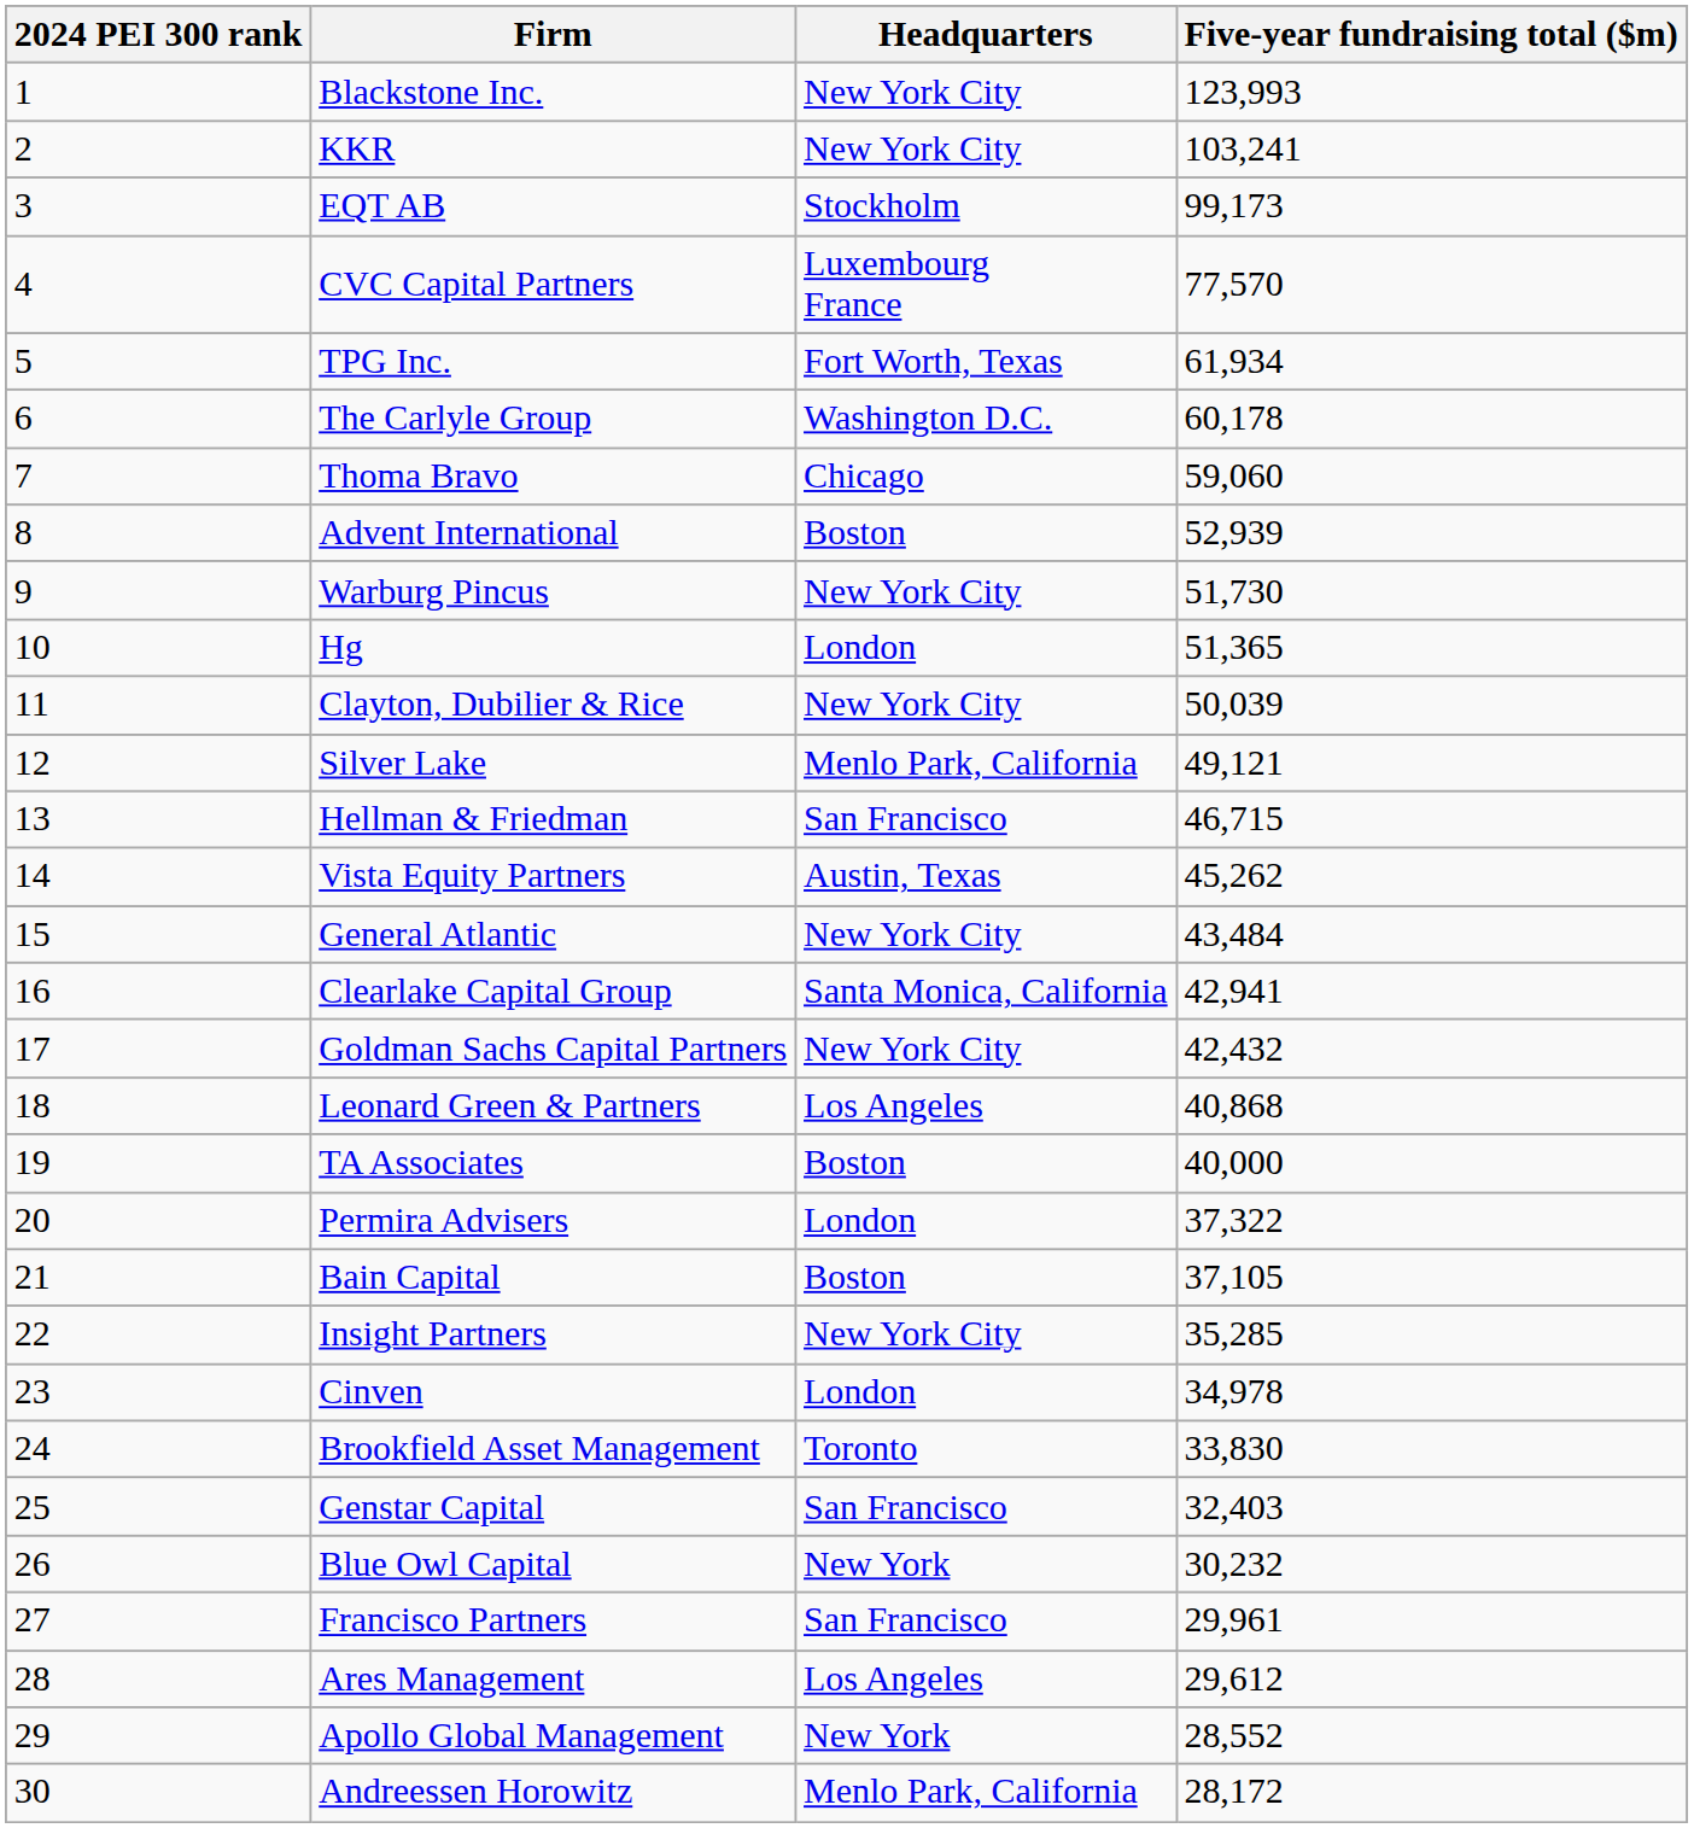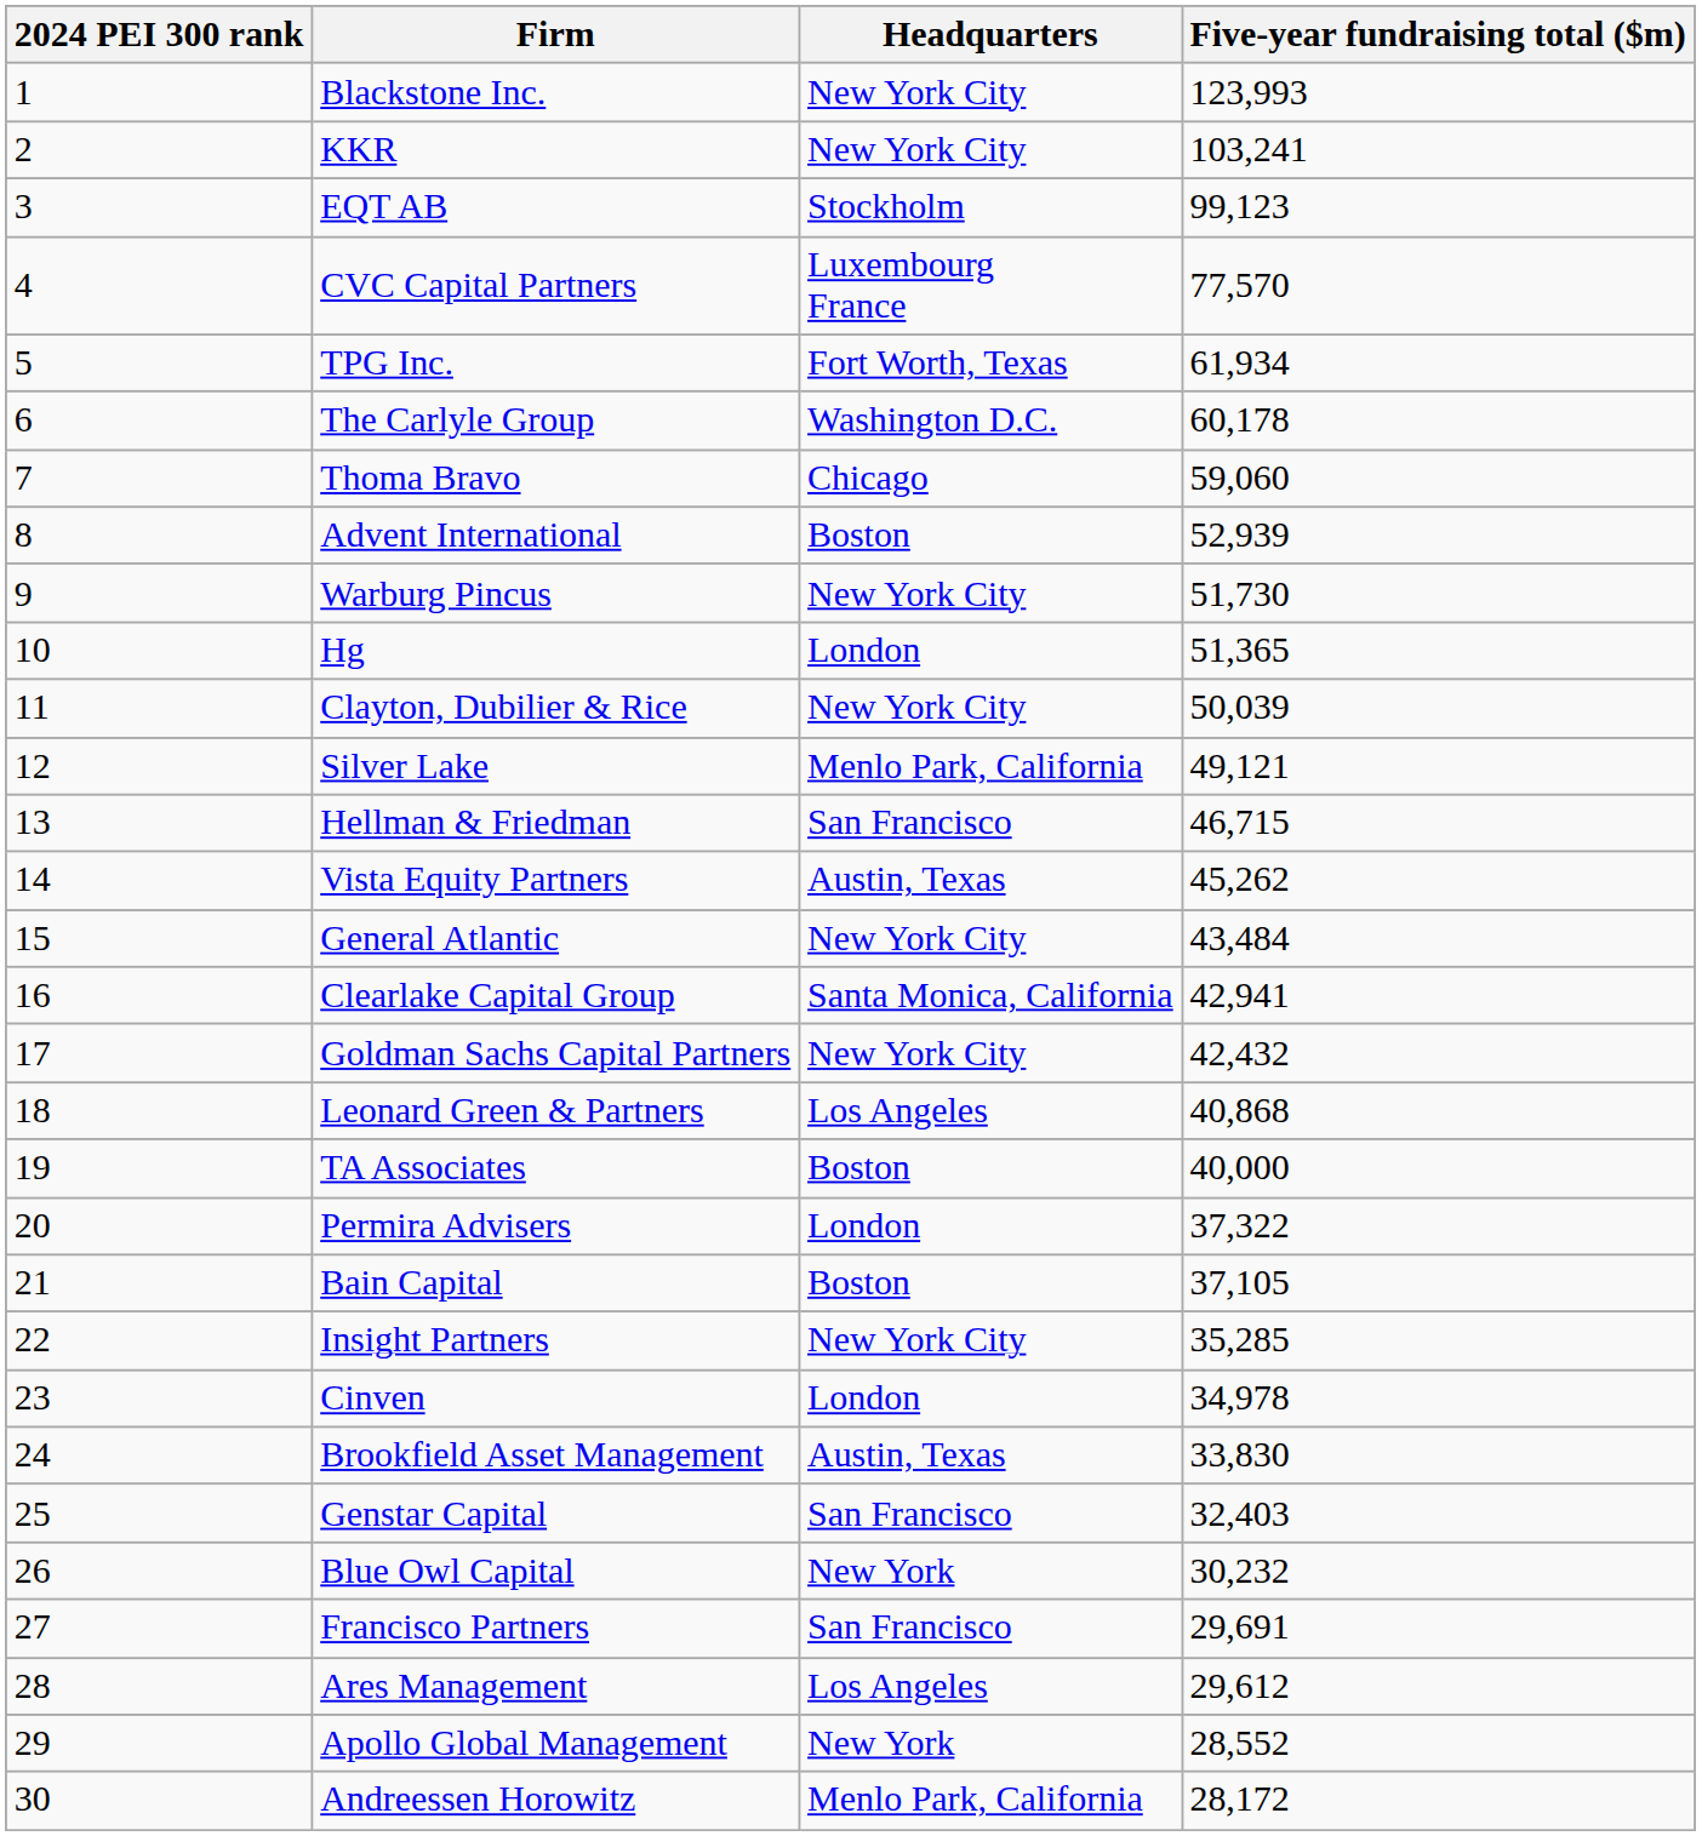 <table class="wikitable sortable sticky-header sort-under">
 <tr>
 <th>2024 PEI 300 rank</th>
 <th>Firm</th>
 <th>Headquarters</th>
 <th>Five-year fundraising total ($m)</th>
 </tr>
 <tr>
 <td>1</td>
 <td><a href='#'>Blackstone Inc.</a></td>
 <td> <a href='#'>New York City</a></td>
 <td>123,993</td>
 </tr>
 <tr>
 <td>2</td>
 <td><a href='#'>KKR</a></td>
 <td> <a href='#'>New York City</a></td>
 <td>103,241</td>
 </tr>
 <tr>
 <td>3</td>
 <td><a href='#'>EQT AB</a></td>
 <td> <a href='#'>Stockholm</a></td>
-<td>99,173</td>
+<td>99,123</td>
 </tr>
 <tr>
 <td>4</td>
 <td><a href='#'>CVC Capital Partners</a></td>
 <td> <a href='#'>Luxembourg</a><br> <a href='#'>France</a></td>
 <td>77,570</td>
 </tr>
 <tr>
 <td>5</td>
 <td><a href='#'>TPG Inc.</a></td>
 <td> <a href='#'>Fort Worth, Texas</a></td>
 <td>61,934</td>
 </tr>
 <tr>
 <td>6</td>
 <td><a href='#'>The Carlyle Group</a></td>
 <td> <a href='#'>Washington D.C.</a></td>
 <td>60,178</td>
 </tr>
 <tr>
 <td>7</td>
 <td><a href='#'>Thoma Bravo</a></td>
 <td> <a href='#'>Chicago</a></td>
 <td>59,060</td>
 </tr>
 <tr>
 <td>8</td>
 <td><a href='#'>Advent International</a></td>
 <td> <a href='#'>Boston</a></td>
 <td>52,939</td>
 </tr>
 <tr>
 <td>9</td>
 <td><a href='#'>Warburg Pincus</a></td>
 <td> <a href='#'>New York City</a></td>
 <td>51,730</td>
 </tr>
 <tr>
 <td>10</td>
 <td><a href='#'>Hg</a></td>
 <td> <a href='#'>London</a></td>
 <td>51,365</td>
 </tr>
 <tr>
 <td>11</td>
 <td><a href='#'>Clayton, Dubilier & Rice</a></td>
 <td> <a href='#'>New York City</a></td>
 <td>50,039</td>
 </tr>
 <tr>
 <td>12</td>
 <td><a href='#'>Silver Lake</a></td>
 <td> <a href='#'>Menlo Park, California</a></td>
 <td>49,121</td>
 </tr>
 <tr>
 <td>13</td>
 <td><a href='#'>Hellman & Friedman</a></td>
 <td> <a href='#'>San Francisco</a></td>
 <td>46,715</td>
 </tr>
 <tr>
 <td>14</td>
 <td><a href='#'>Vista Equity Partners</a></td>
 <td> <a href='#'>Austin, Texas</a></td>
 <td>45,262</td>
 </tr>
 <tr>
 <td>15</td>
 <td><a href='#'>General Atlantic</a></td>
 <td> <a href='#'>New York City</a></td>
 <td>43,484</td>
 </tr>
 <tr>
 <td>16</td>
 <td><a href='#'>Clearlake Capital Group</a></td>
 <td> <a href='#'>Santa Monica, California</a></td>
 <td>42,941</td>
 </tr>
 <tr>
 <td>17</td>
 <td><a href='#'>Goldman Sachs Capital Partners</a></td>
 <td> <a href='#'>New York City</a></td>
 <td>42,432</td>
 </tr>
 <tr>
 <td>18</td>
 <td><a href='#'>Leonard Green & Partners</a></td>
 <td> <a href='#'>Los Angeles</a></td>
 <td>40,868</td>
 </tr>
 <tr>
 <td>19</td>
 <td><a href='#'>TA Associates</a></td>
 <td> <a href='#'>Boston</a></td>
 <td>40,000</td>
 </tr>
 <tr>
 <td>20</td>
 <td><a href='#'>Permira Advisers</a></td>
 <td> <a href='#'>London</a></td>
 <td>37,322</td>
 </tr>
 <tr>
 <td>21</td>
 <td><a href='#'>Bain Capital</a></td>
 <td> <a href='#'>Boston</a></td>
 <td>37,105</td>
 </tr>
 <tr>
 <td>22</td>
 <td><a href='#'>Insight Partners</a></td>
 <td> <a href='#'>New York City</a></td>
 <td>35,285</td>
 </tr>
 <tr>
 <td>23</td>
 <td><a href='#'>Cinven</a></td>
 <td> <a href='#'>London</a></td>
 <td>34,978</td>
 </tr>
 <tr>
 <td>24</td>
 <td><a href='#'>Brookfield Asset Management</a></td>
-<td> <a href='#'>Toronto</a></td>
+<td> <a href='#'>Austin, Texas</a></td>
 <td>33,830</td>
 </tr>
 <tr>
 <td>25</td>
 <td><a href='#'>Genstar Capital</a></td>
 <td> <a href='#'>San Francisco</a></td>
 <td>32,403</td>
 </tr>
 <tr>
 <td>26</td>
 <td><a href='#'>Blue Owl Capital</a></td>
 <td> <a href='#'>New York</a></td>
 <td>30,232</td>
 </tr>
 <tr>
 <td>27</td>
 <td><a href='#'>Francisco Partners</a></td>
 <td> <a href='#'>San Francisco</a></td>
-<td>29,961</td>
+<td>29,691</td>
 </tr>
 <tr>
 <td>28</td>
 <td><a href='#'>Ares Management</a></td>
 <td> <a href='#'>Los Angeles</a></td>
 <td>29,612</td>
 </tr>
 <tr>
 <td>29</td>
 <td><a href='#'>Apollo Global Management</a></td>
 <td> <a href='#'>New York</a></td>
 <td>28,552</td>
 </tr>
 <tr>
 <td>30</td>
 <td><a href='#'>Andreessen Horowitz</a></td>
 <td> <a href='#'>Menlo Park, California</a></td>
 <td>28,172</td>
 </tr>
 </table>
